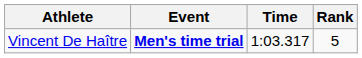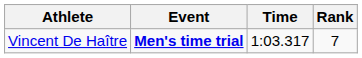 <table class=wikitable style="font-size:90%">
 <tr>
 <th>Athlete</th>
 <th>Event</th>
 <th>Time</th>
 <th>Rank</th>
 </tr>
 <tr align=center>
 <td align=left><a href='#'>Vincent De Haître</a></td>
 <td align=left><strong><a href='#'>Men's time trial</a></strong></td>
 <td>1:03.317</td>
-<td>5</td>
+<td>7</td>
 </tr>
 </table>
